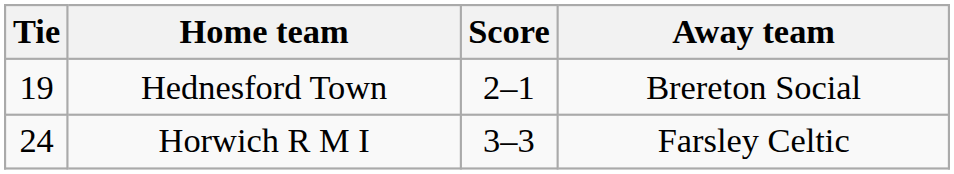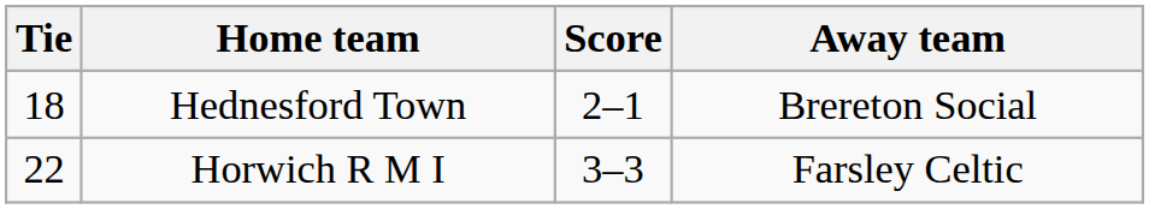 <table class="wikitable" style="text-align:center;">
 <tr>
 <th width=20>Tie</th>
 <th width=175>Home team</th>
 <th width=20>Score</th>
 <th width=175>Away team</th>
 </tr>
 <tr>
-<td>19</td>
+<td>18</td>
 <td>Hednesford Town</td>
 <td>2–1</td>
 <td>Brereton Social</td>
 </tr>
 <tr>
-<td>24</td>
+<td>22</td>
 <td>Horwich R M I</td>
 <td>3–3</td>
 <td>Farsley Celtic</td>
 </tr>
 </table>
